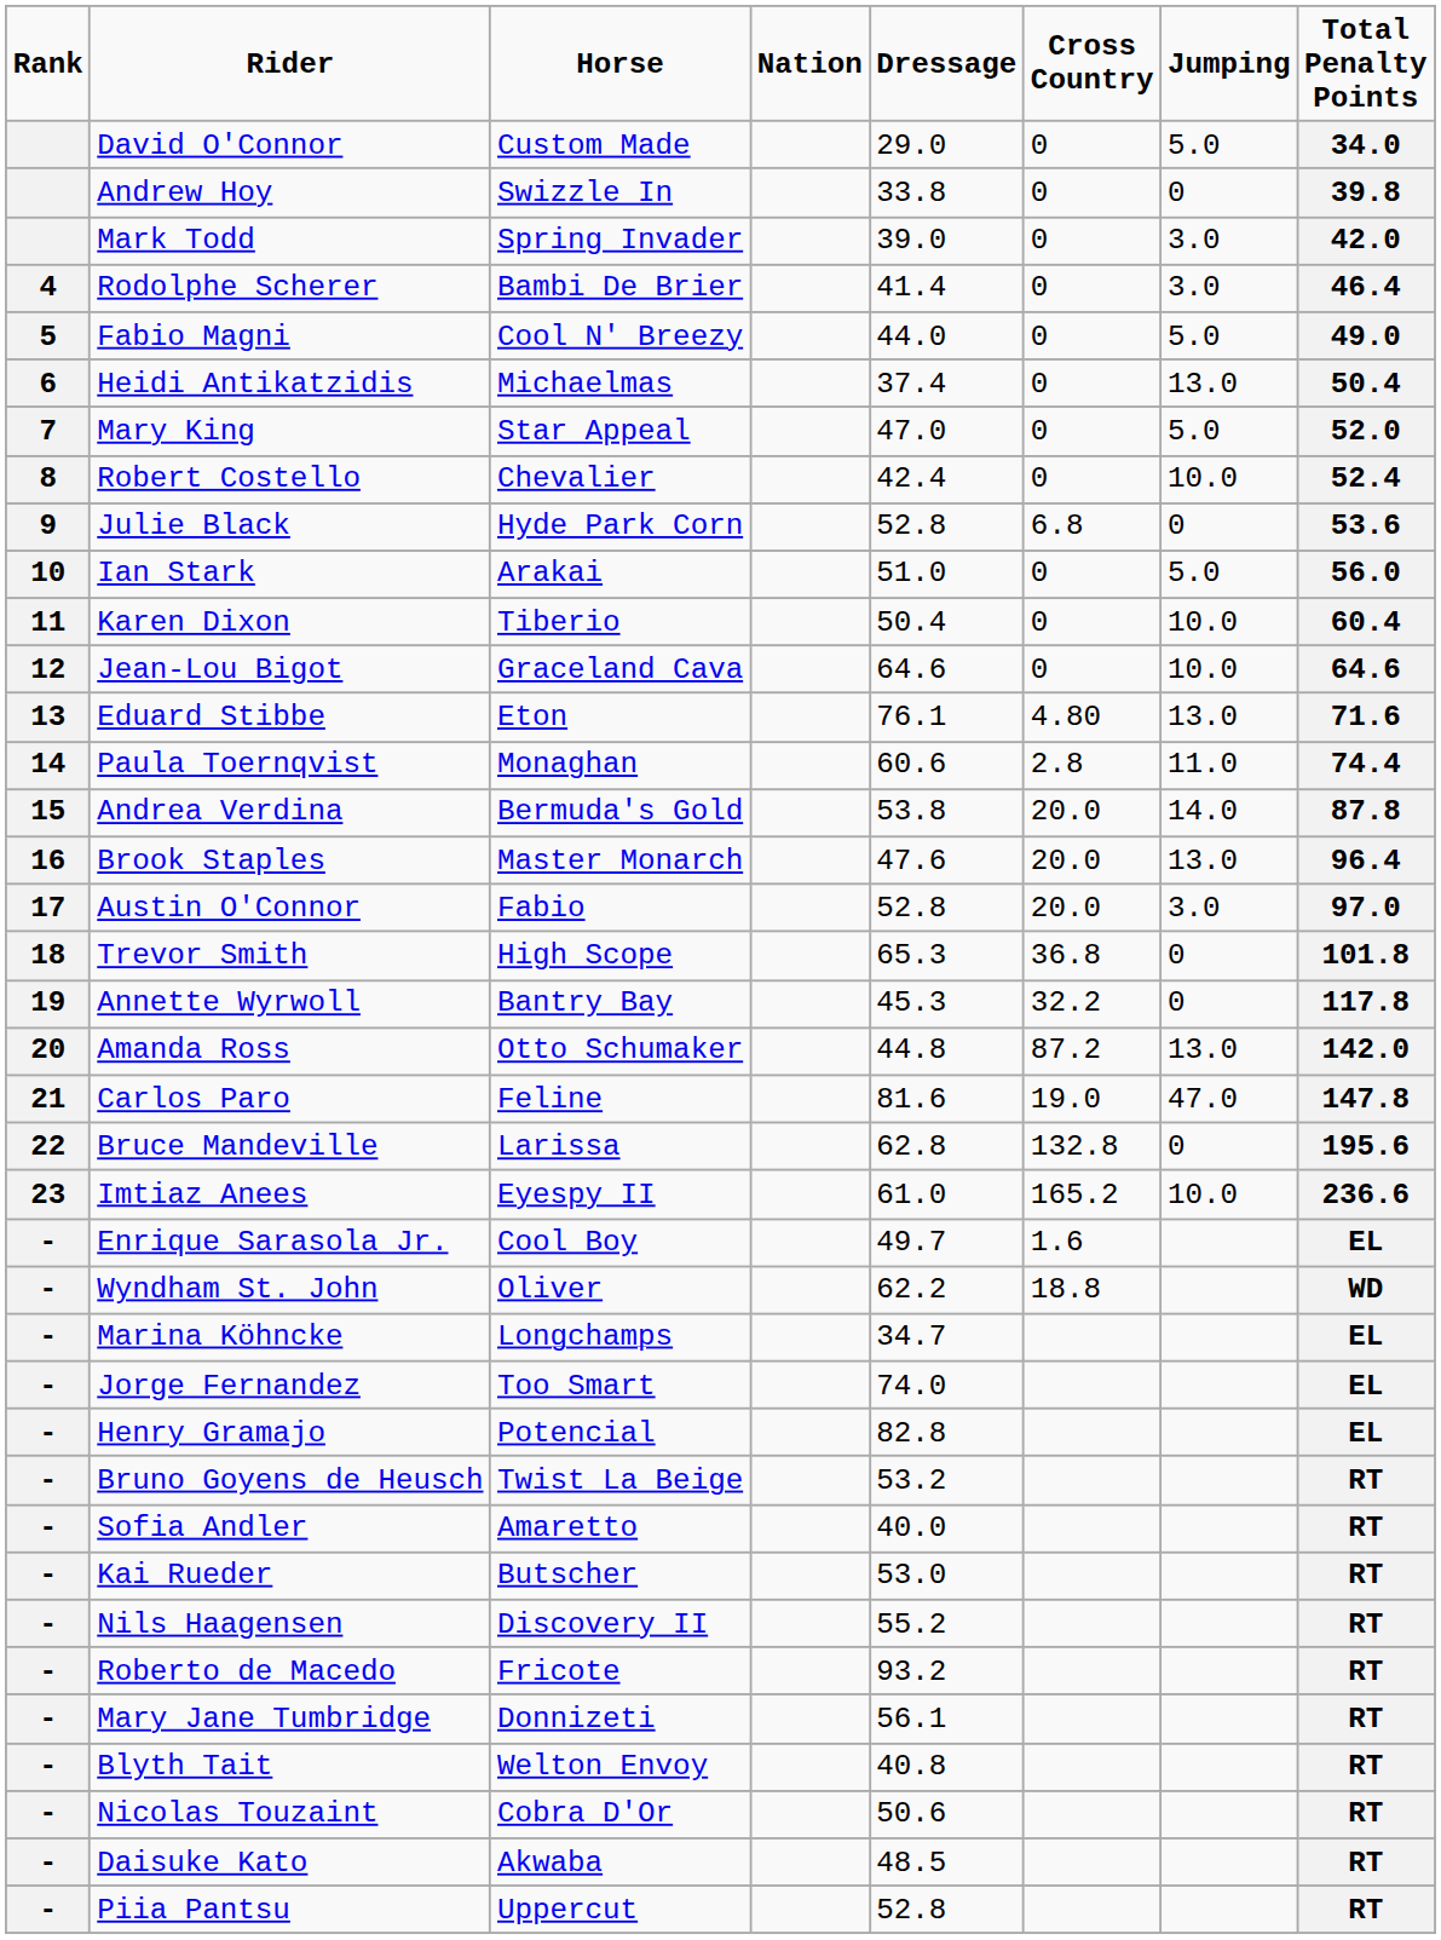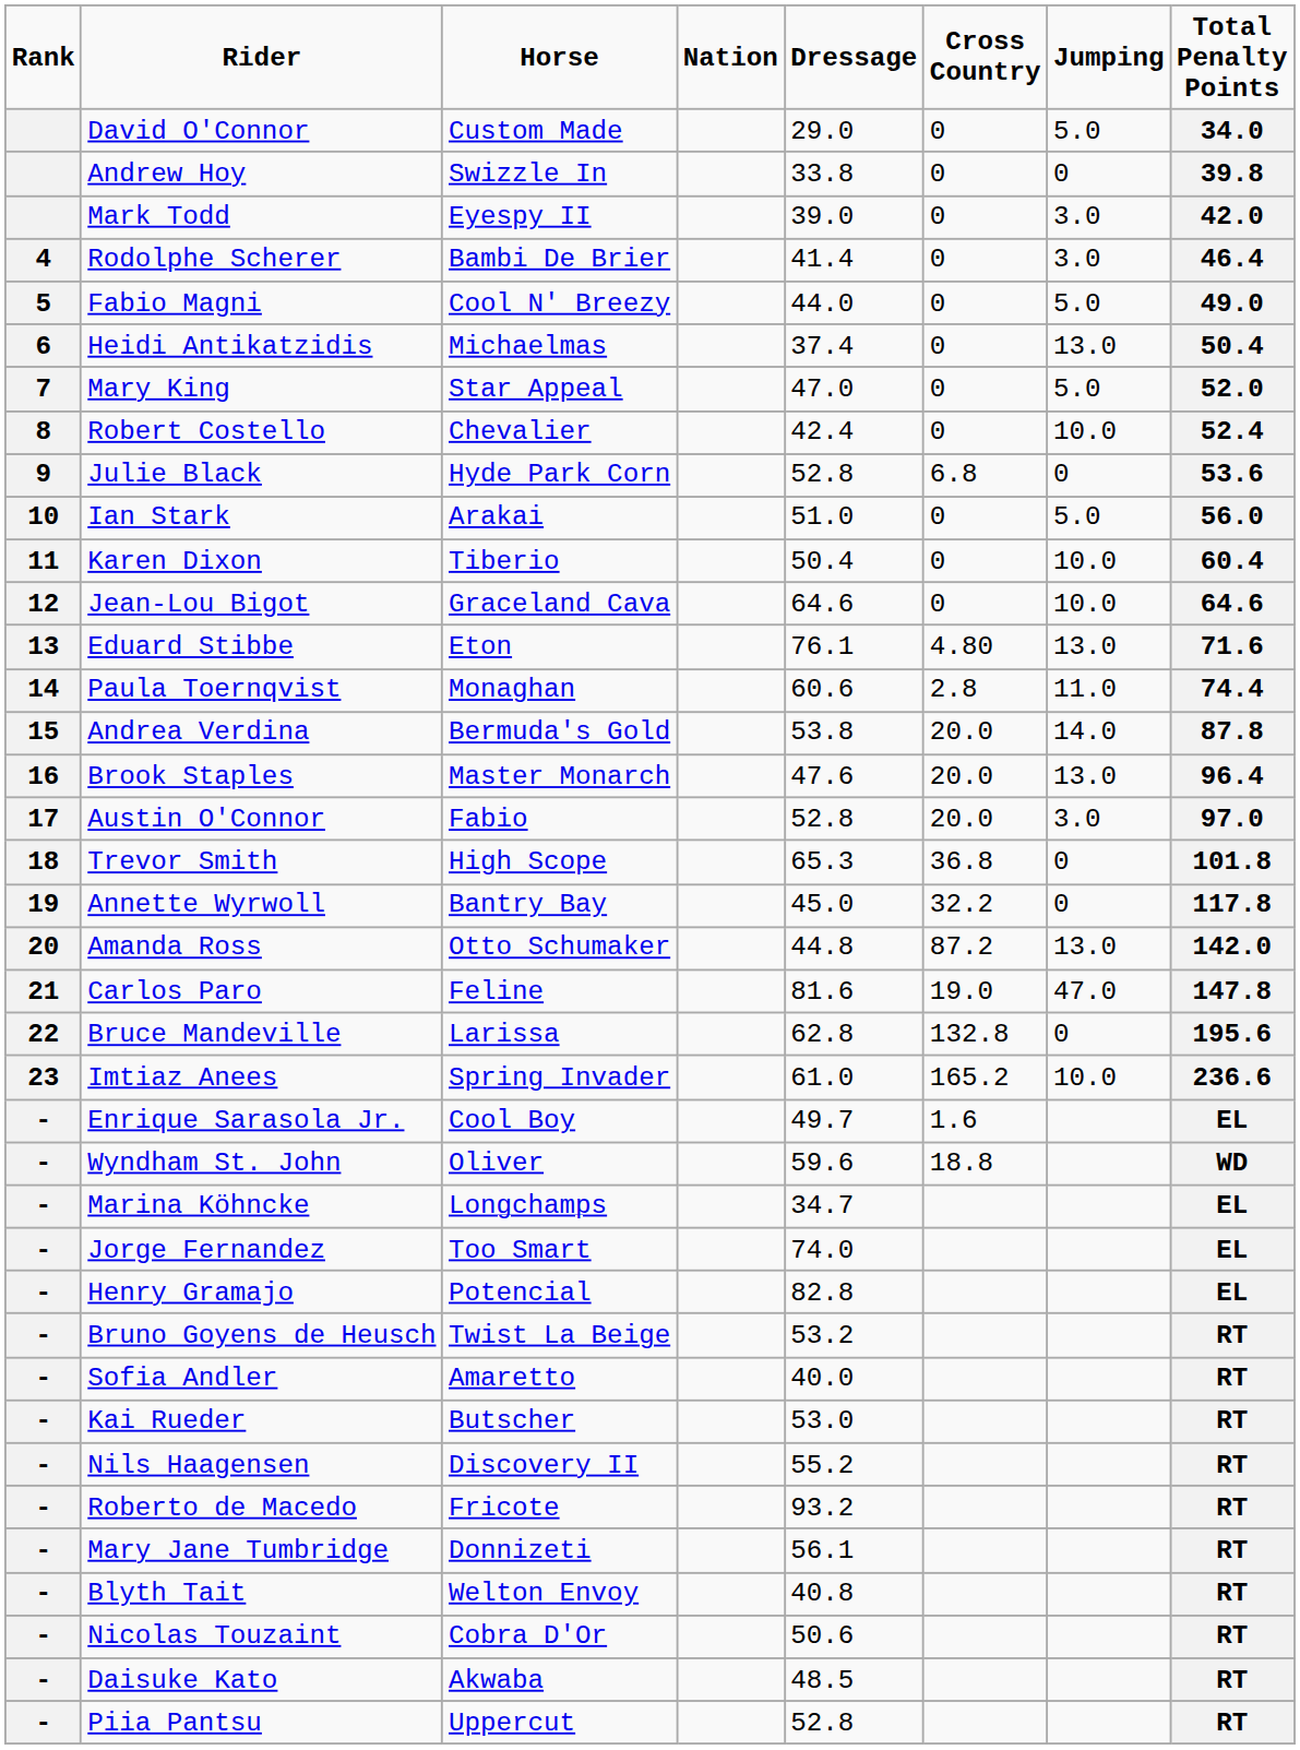 <table class="wikitable sortable">
 <tr>
 <td align=center><strong>Rank</strong></td>
 <td align=center><strong>Rider</strong></td>
 <td align=center><strong>Horse</strong></td>
 <td align=center><strong>Nation</strong></td>
 <td align=center><strong>Dressage</strong></td>
 <td align=center><strong>Cross <br>Country</strong></td>
 <td align=center><strong>Jumping</strong></td>
 <td align=center><strong>Total <br>Penalty <br> Points</strong></td>
 </tr>
 <tr>
 <th></th>
 <td><a href='#'>David O'Connor</a></td>
 <td><a href='#'>Custom Made</a></td>
 <td></td>
 <td>29.0</td>
 <td>0</td>
 <td>5.0</td>
 <th>34.0</th>
 </tr>
 <tr>
 <th></th>
 <td><a href='#'>Andrew Hoy</a></td>
 <td><a href='#'>Swizzle In</a></td>
 <td></td>
 <td>33.8</td>
 <td>0</td>
 <td>0</td>
 <th>39.8</th>
 </tr>
 <tr>
 <th></th>
 <td><a href='#'>Mark Todd</a></td>
-<td><a href='#'>Spring Invader</a></td>
+<td><a href='#'>Eyespy II</a></td>
 <td></td>
 <td>39.0</td>
 <td>0</td>
 <td>3.0</td>
 <th>42.0</th>
 </tr>
 <tr>
 <th>4</th>
 <td><a href='#'>Rodolphe Scherer</a></td>
 <td><a href='#'>Bambi De Brier</a></td>
 <td></td>
 <td>41.4</td>
 <td>0</td>
 <td>3.0</td>
 <th>46.4</th>
 </tr>
 <tr>
 <th>5</th>
 <td><a href='#'>Fabio Magni</a></td>
 <td><a href='#'>Cool N' Breezy</a></td>
 <td></td>
 <td>44.0</td>
 <td>0</td>
 <td>5.0</td>
 <th>49.0</th>
 </tr>
 <tr>
 <th>6</th>
 <td><a href='#'>Heidi Antikatzidis</a></td>
 <td><a href='#'>Michaelmas</a></td>
 <td></td>
 <td>37.4</td>
 <td>0</td>
 <td>13.0</td>
 <th>50.4</th>
 </tr>
 <tr>
 <th>7</th>
 <td><a href='#'>Mary King</a></td>
 <td><a href='#'>Star Appeal</a></td>
 <td></td>
 <td>47.0</td>
 <td>0</td>
 <td>5.0</td>
 <th>52.0</th>
 </tr>
 <tr>
 <th>8</th>
 <td><a href='#'>Robert Costello</a></td>
 <td><a href='#'>Chevalier</a></td>
 <td></td>
 <td>42.4</td>
 <td>0</td>
 <td>10.0</td>
 <th>52.4</th>
 </tr>
 <tr>
 <th>9</th>
 <td><a href='#'>Julie Black</a></td>
 <td><a href='#'>Hyde Park Corn</a></td>
 <td></td>
 <td>52.8</td>
 <td>6.8</td>
 <td>0</td>
 <th>53.6</th>
 </tr>
 <tr>
 <th>10</th>
 <td><a href='#'>Ian Stark</a></td>
 <td><a href='#'>Arakai</a></td>
 <td></td>
 <td>51.0</td>
 <td>0</td>
 <td>5.0</td>
 <th>56.0</th>
 </tr>
 <tr>
 <th>11</th>
 <td><a href='#'>Karen Dixon</a></td>
 <td><a href='#'>Tiberio</a></td>
 <td></td>
 <td>50.4</td>
 <td>0</td>
 <td>10.0</td>
 <th>60.4</th>
 </tr>
 <tr>
 <th>12</th>
 <td><a href='#'>Jean-Lou Bigot</a></td>
 <td><a href='#'>Graceland Cava</a></td>
 <td></td>
 <td>64.6</td>
 <td>0</td>
 <td>10.0</td>
 <th>64.6</th>
 </tr>
 <tr>
 <th>13</th>
 <td><a href='#'>Eduard Stibbe</a></td>
 <td><a href='#'>Eton</a></td>
 <td></td>
 <td>76.1</td>
 <td>4.80</td>
 <td>13.0</td>
 <th>71.6</th>
 </tr>
 <tr>
 <th>14</th>
 <td><a href='#'>Paula Toernqvist</a></td>
 <td><a href='#'>Monaghan</a></td>
 <td></td>
 <td>60.6</td>
 <td>2.8</td>
 <td>11.0</td>
 <th>74.4</th>
 </tr>
 <tr>
 <th>15</th>
 <td><a href='#'>Andrea Verdina</a></td>
 <td><a href='#'>Bermuda's Gold</a></td>
 <td></td>
 <td>53.8</td>
 <td>20.0</td>
 <td>14.0</td>
 <th>87.8</th>
 </tr>
 <tr>
 <th>16</th>
 <td><a href='#'>Brook Staples</a></td>
 <td><a href='#'>Master Monarch</a></td>
 <td></td>
 <td>47.6</td>
 <td>20.0</td>
 <td>13.0</td>
 <th>96.4</th>
 </tr>
 <tr>
 <th>17</th>
 <td><a href='#'>Austin O'Connor</a></td>
 <td><a href='#'>Fabio</a></td>
 <td></td>
 <td>52.8</td>
 <td>20.0</td>
 <td>3.0</td>
 <th>97.0</th>
 </tr>
 <tr>
 <th>18</th>
 <td><a href='#'>Trevor Smith</a></td>
 <td><a href='#'>High Scope</a></td>
 <td></td>
 <td>65.3</td>
 <td>36.8</td>
 <td>0</td>
 <th>101.8</th>
 </tr>
 <tr>
 <th>19</th>
 <td><a href='#'>Annette Wyrwoll</a></td>
 <td><a href='#'>Bantry Bay</a></td>
 <td></td>
-<td>45.3</td>
+<td>45.0</td>
 <td>32.2</td>
 <td>0</td>
 <th>117.8</th>
 </tr>
 <tr>
 <th>20</th>
 <td><a href='#'>Amanda Ross</a></td>
 <td><a href='#'>Otto Schumaker</a></td>
 <td></td>
 <td>44.8</td>
 <td>87.2</td>
 <td>13.0</td>
 <th>142.0</th>
 </tr>
 <tr>
 <th>21</th>
 <td><a href='#'>Carlos Paro</a></td>
 <td><a href='#'>Feline</a></td>
 <td></td>
 <td>81.6</td>
 <td>19.0</td>
 <td>47.0</td>
 <th>147.8</th>
 </tr>
 <tr>
 <th>22</th>
 <td><a href='#'>Bruce Mandeville</a></td>
 <td><a href='#'>Larissa</a></td>
 <td></td>
 <td>62.8</td>
 <td>132.8</td>
 <td>0</td>
 <th>195.6</th>
 </tr>
 <tr>
 <th>23</th>
 <td><a href='#'>Imtiaz Anees</a></td>
-<td><a href='#'>Eyespy II</a></td>
+<td><a href='#'>Spring Invader</a></td>
 <td></td>
 <td>61.0</td>
 <td>165.2</td>
 <td>10.0</td>
 <th>236.6</th>
 </tr>
 <tr>
 <th>-</th>
 <td><a href='#'>Enrique Sarasola Jr.</a></td>
 <td><a href='#'>Cool Boy</a></td>
 <td></td>
 <td>49.7</td>
 <td>1.6</td>
 <td></td>
 <th><strong>EL</strong></th>
 </tr>
 <tr>
 <th>-</th>
 <td><a href='#'>Wyndham St. John</a></td>
 <td><a href='#'>Oliver</a></td>
 <td></td>
-<td>62.2</td>
+<td>59.6</td>
 <td>18.8</td>
 <td></td>
 <th><strong>WD</strong></th>
 </tr>
 <tr>
 <th>-</th>
 <td><a href='#'>Marina Köhncke</a></td>
 <td><a href='#'>Longchamps</a></td>
 <td></td>
 <td>34.7</td>
 <td></td>
 <td></td>
 <th>EL</th>
 </tr>
 <tr>
 <th>-</th>
 <td><a href='#'>Jorge Fernandez</a></td>
 <td><a href='#'>Too Smart</a></td>
 <td></td>
 <td>74.0</td>
 <td></td>
 <td></td>
 <th>EL</th>
 </tr>
 <tr>
 <th>-</th>
 <td><a href='#'>Henry Gramajo</a></td>
 <td><a href='#'>Potencial</a></td>
 <td></td>
 <td>82.8</td>
 <td></td>
 <td></td>
 <th>EL</th>
 </tr>
 <tr>
 <th>-</th>
 <td><a href='#'>Bruno Goyens de Heusch</a></td>
 <td><a href='#'>Twist La Beige</a></td>
 <td></td>
 <td>53.2</td>
 <td></td>
 <td></td>
 <th>RT</th>
 </tr>
 <tr>
 <th>-</th>
 <td><a href='#'>Sofia Andler</a></td>
 <td><a href='#'>Amaretto</a></td>
 <td></td>
 <td>40.0</td>
 <td></td>
 <td></td>
 <th>RT</th>
 </tr>
 <tr>
 <th>-</th>
 <td><a href='#'>Kai Rueder</a></td>
 <td><a href='#'>Butscher</a></td>
 <td></td>
 <td>53.0</td>
 <td></td>
 <td></td>
 <th>RT</th>
 </tr>
 <tr>
 <th>-</th>
 <td><a href='#'>Nils Haagensen</a></td>
 <td><a href='#'>Discovery II</a></td>
 <td></td>
 <td>55.2</td>
 <td></td>
 <td></td>
 <th>RT</th>
 </tr>
 <tr>
 <th>-</th>
 <td><a href='#'>Roberto de Macedo</a></td>
 <td><a href='#'>Fricote</a></td>
 <td></td>
 <td>93.2</td>
 <td></td>
 <td></td>
 <th>RT</th>
 </tr>
 <tr>
 <th>-</th>
 <td><a href='#'>Mary Jane Tumbridge</a></td>
 <td><a href='#'>Donnizeti</a></td>
 <td></td>
 <td>56.1</td>
 <td></td>
 <td></td>
 <th>RT</th>
 </tr>
 <tr>
 <th>-</th>
 <td><a href='#'>Blyth Tait</a></td>
 <td><a href='#'>Welton Envoy</a></td>
 <td></td>
 <td>40.8</td>
 <td></td>
 <td></td>
 <th>RT</th>
 </tr>
 <tr>
 <th>-</th>
 <td><a href='#'>Nicolas Touzaint</a></td>
 <td><a href='#'>Cobra D'Or</a></td>
 <td></td>
 <td>50.6</td>
 <td></td>
 <td></td>
 <th>RT</th>
 </tr>
 <tr>
 <th>-</th>
 <td><a href='#'>Daisuke Kato</a></td>
 <td><a href='#'>Akwaba</a></td>
 <td></td>
 <td>48.5</td>
 <td></td>
 <td></td>
 <th>RT</th>
 </tr>
 <tr>
 <th>-</th>
 <td><a href='#'>Piia Pantsu</a></td>
 <td><a href='#'>Uppercut</a></td>
 <td></td>
 <td>52.8</td>
 <td></td>
 <td></td>
 <th>RT</th>
 </tr>
 </table>
